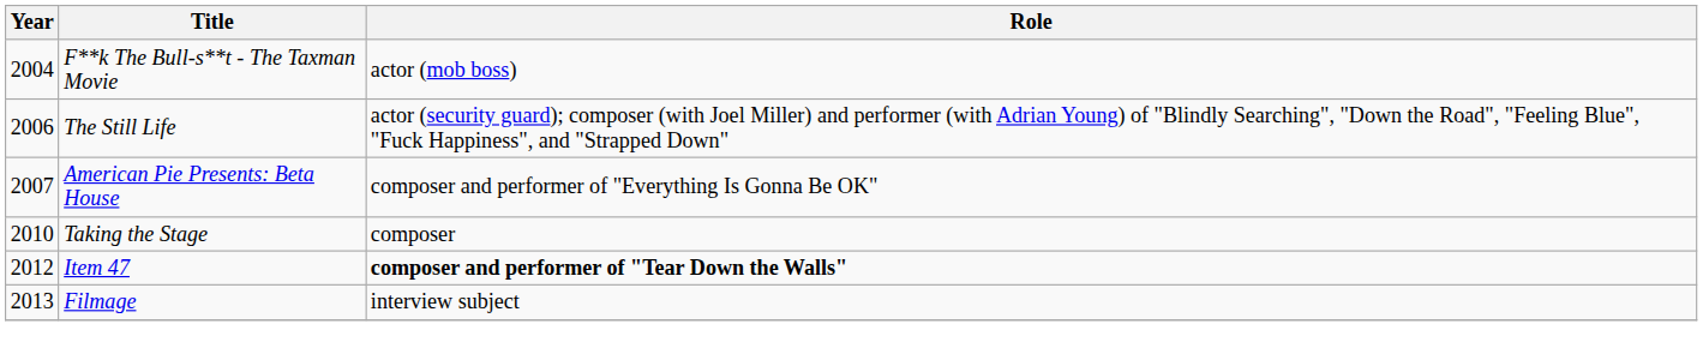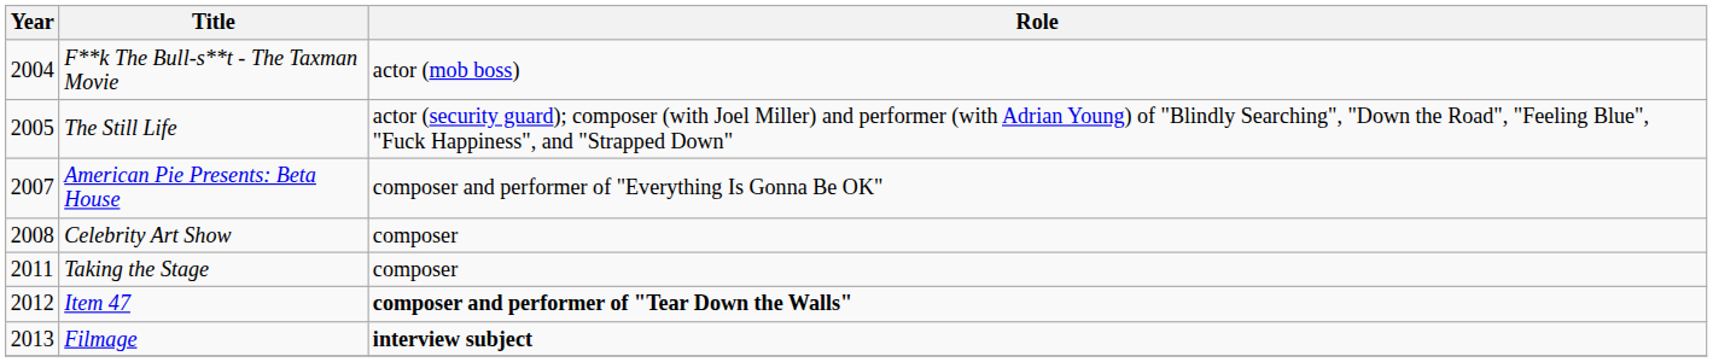 <table class="wikitable sortable">
 <tr>
 <th>Year</th>
 <th>Title</th>
 <th>Role</th>
 </tr>
 <tr>
 <td>2004</td>
 <td><em>F**k The Bull-s**t - The Taxman Movie</em></td>
 <td>actor (<a href='#'>mob boss</a>)</td>
 </tr>
 <tr>
-<td>2006</td>
+<td>2005</td>
 <td><em>The Still Life</em></td>
 <td>actor (<a href='#'>security guard</a>); composer (with Joel Miller) and performer (with <a href='#'>Adrian Young</a>) of "Blindly Searching", "Down the Road", "Feeling Blue", "Fuck Happiness", and "Strapped Down"</td>
 </tr>
 <tr>
 <td>2007</td>
 <td><em><a href='#'>American Pie Presents: Beta House</a></em></td>
 <td>composer and performer of "Everything Is Gonna Be OK"</td>
 </tr>
 <tr>
-<td>2010</td>
+<td>2008</td>
+<td><em>Celebrity Art Show</em></td>
+<td>composer</td>
+</tr>
+<tr>
+<td>2011</td>
 <td><em>Taking the Stage</em></td>
 <td>composer</td>
 </tr>
 <tr>
 <td>2012</td>
 <td><em><a href='#'>Item 47</a></em></td>
 <td><strong>composer and performer of "Tear Down the Walls"</strong></td>
 </tr>
 <tr>
 <td>2013</td>
 <td><em><a href='#'>Filmage</a></em></td>
-<td>interview subject</td>
+<td><strong>interview subject</strong></td>
 </tr>
 <tr>
 </tr>
 </table>
